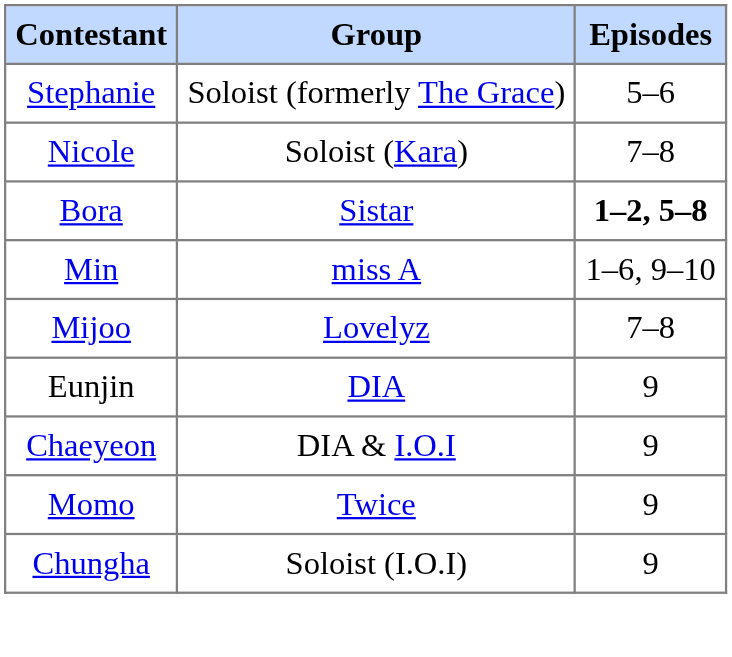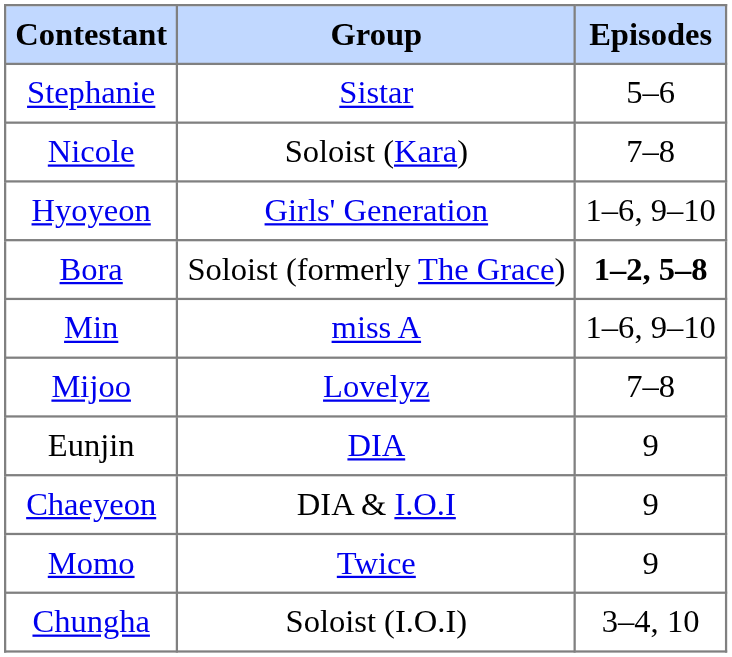 <table border="1" cellpadding="4" cellspacing="0" style="text-align:center; font-size:90%; border-collapse:collapse;">
 <tr style="background:#C1D8FF;">
 <th>Contestant</th>
 <th>Group</th>
 <th>Episodes</th>
 </tr>
 <tr>
 <td><a href='#'>Stephanie</a></td>
-<td>Soloist (formerly <a href='#'>The Grace</a>)</td>
+<td><a href='#'>Sistar</a></td>
 <td>5–6</td>
 </tr>
 <tr>
 <td><a href='#'>Nicole</a></td>
 <td>Soloist (<a href='#'>Kara</a>)</td>
 <td>7–8</td>
 </tr>
 <tr>
+<td><a href='#'>Hyoyeon</a></td>
+<td><a href='#'>Girls' Generation</a></td>
+<td>1–6, 9–10</td>
+</tr>
+<tr>
 <td><a href='#'>Bora</a></td>
-<td><a href='#'>Sistar</a></td>
+<td>Soloist (formerly <a href='#'>The Grace</a>)</td>
 <td><strong>1–2, 5–8</strong></td>
 </tr>
 <tr>
 <td><a href='#'>Min</a></td>
 <td><a href='#'>miss A</a></td>
 <td>1–6, 9–10</td>
 </tr>
 <tr>
 <td><a href='#'>Mijoo</a></td>
 <td><a href='#'>Lovelyz</a></td>
 <td>7–8</td>
 </tr>
 <tr>
 <td>Eunjin</td>
 <td><a href='#'>DIA</a></td>
 <td>9</td>
 </tr>
 <tr>
 <td><a href='#'>Chaeyeon</a></td>
 <td>DIA & <a href='#'>I.O.I</a></td>
 <td>9</td>
 </tr>
 <tr>
 <td><a href='#'>Momo</a></td>
 <td><a href='#'>Twice</a></td>
 <td>9</td>
 </tr>
 <tr>
 <td><a href='#'>Chungha</a></td>
 <td>Soloist (I.O.I)</td>
-<td>9</td>
+<td>3–4, 10</td>
 </tr>
 </table>
